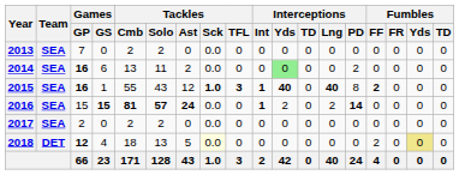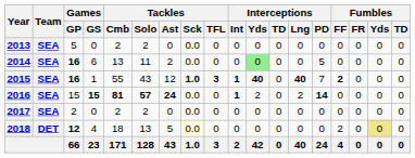 <table class="wikitable" style="text-align:center">
 <tr>
 <th rowspan="2">Year</th>
 <th rowspan="2">Team</th>
 <th colspan="2">Games</th>
 <th colspan="5">Tackles</th>
 <th colspan="5">Interceptions</th>
 <th colspan="4">Fumbles</th>
 </tr>
 <tr>
 <th>GP</th>
 <th>GS</th>
 <th>Cmb</th>
 <th>Solo</th>
 <th>Ast</th>
 <th>Sck</th>
 <th>TFL</th>
 <th>Int</th>
 <th>Yds</th>
 <th>TD</th>
 <th>Lng</th>
 <th>PD</th>
 <th>FF</th>
 <th>FR</th>
 <th>Yds</th>
 <th>TD</th>
 </tr>
 <tr>
 <th><a href='#'>2013</a></th>
 <th><a href='#'>SEA</a></th>
-<td>7</td>
+<td>5</td>
 <td>0</td>
 <td>2</td>
 <td>2</td>
 <td>0</td>
 <td>0.0</td>
 <td>0</td>
 <td>0</td>
 <td>0</td>
 <td>0</td>
 <td>0</td>
 <td>0</td>
 <td>0</td>
 <td>0</td>
 <td>0</td>
 <td>0</td>
 </tr>
 <tr>
 <th><a href='#'>2014</a></th>
 <th><a href='#'>SEA</a></th>
 <td><strong>16</strong></td>
 <td>6</td>
 <td>13</td>
 <td>11</td>
 <td>2</td>
 <td>0.0</td>
 <td>0</td>
 <td>0</td>
 <td style="background: lightgreen;">0</td>
 <td>0</td>
 <td>0</td>
-<td>2</td>
+<td>5</td>
 <td>0</td>
 <td>0</td>
 <td>0</td>
 <td>0</td>
 </tr>
 <tr>
 <th><a href='#'>2015</a></th>
 <th><a href='#'>SEA</a></th>
 <td><strong>16</strong></td>
 <td>1</td>
 <td>55</td>
 <td>43</td>
 <td>12</td>
 <td><strong>1.0</strong></td>
 <td><strong>3</strong></td>
 <td><strong>1</strong></td>
 <td><strong>40</strong></td>
 <td>0</td>
 <td><strong>40</strong></td>
-<td>8</td>
+<td>7</td>
 <td><strong>2</strong></td>
 <td>0</td>
 <td>0</td>
 <td>0</td>
 </tr>
 <tr>
 <th><a href='#'>2016</a></th>
 <th><a href='#'>SEA</a></th>
 <td>15</td>
 <td><strong>15</strong></td>
 <td><strong>81</strong></td>
 <td><strong>57</strong></td>
 <td><strong>24</strong></td>
 <td>0.0</td>
 <td>0</td>
 <td><strong>1</strong></td>
 <td>2</td>
 <td>0</td>
 <td>2</td>
 <td><strong>14</strong></td>
 <td>0</td>
 <td>0</td>
 <td>0</td>
 <td>0</td>
 </tr>
 <tr>
 <th><a href='#'>2017</a></th>
 <th><a href='#'>SEA</a></th>
 <td>2</td>
 <td>0</td>
 <td>2</td>
 <td>2</td>
 <td>0</td>
 <td>0.0</td>
 <td>0</td>
 <td>0</td>
 <td>0</td>
 <td>0</td>
 <td>0</td>
 <td>0</td>
 <td>0</td>
 <td>0</td>
 <td>0</td>
 <td>0</td>
 </tr>
 <tr>
 <th><a href='#'>2018</a></th>
 <th><a href='#'>DET</a></th>
 <td><strong>12</strong></td>
 <td>4</td>
 <td>18</td>
 <td>13</td>
 <td>5</td>
 <td style="background: lightyellow;">0.0</td>
 <td>0</td>
 <td>0</td>
 <td>0</td>
 <td>0</td>
 <td>0</td>
 <td>0</td>
 <td>2</td>
 <td>0</td>
 <td style="background: khaki;">0</td>
 <td>0</td>
 </tr>
 <tr>
 <th colspan="2"></th>
 <th>66</th>
 <th>23</th>
 <th>171</th>
 <th>128</th>
 <th>43</th>
 <th>1.0</th>
 <th>3</th>
 <th>2</th>
 <th>42</th>
 <th>0</th>
 <th>40</th>
 <th>24</th>
 <th>4</th>
 <th>0</th>
 <th>0</th>
 <th>0</th>
 </tr>
 </table>
